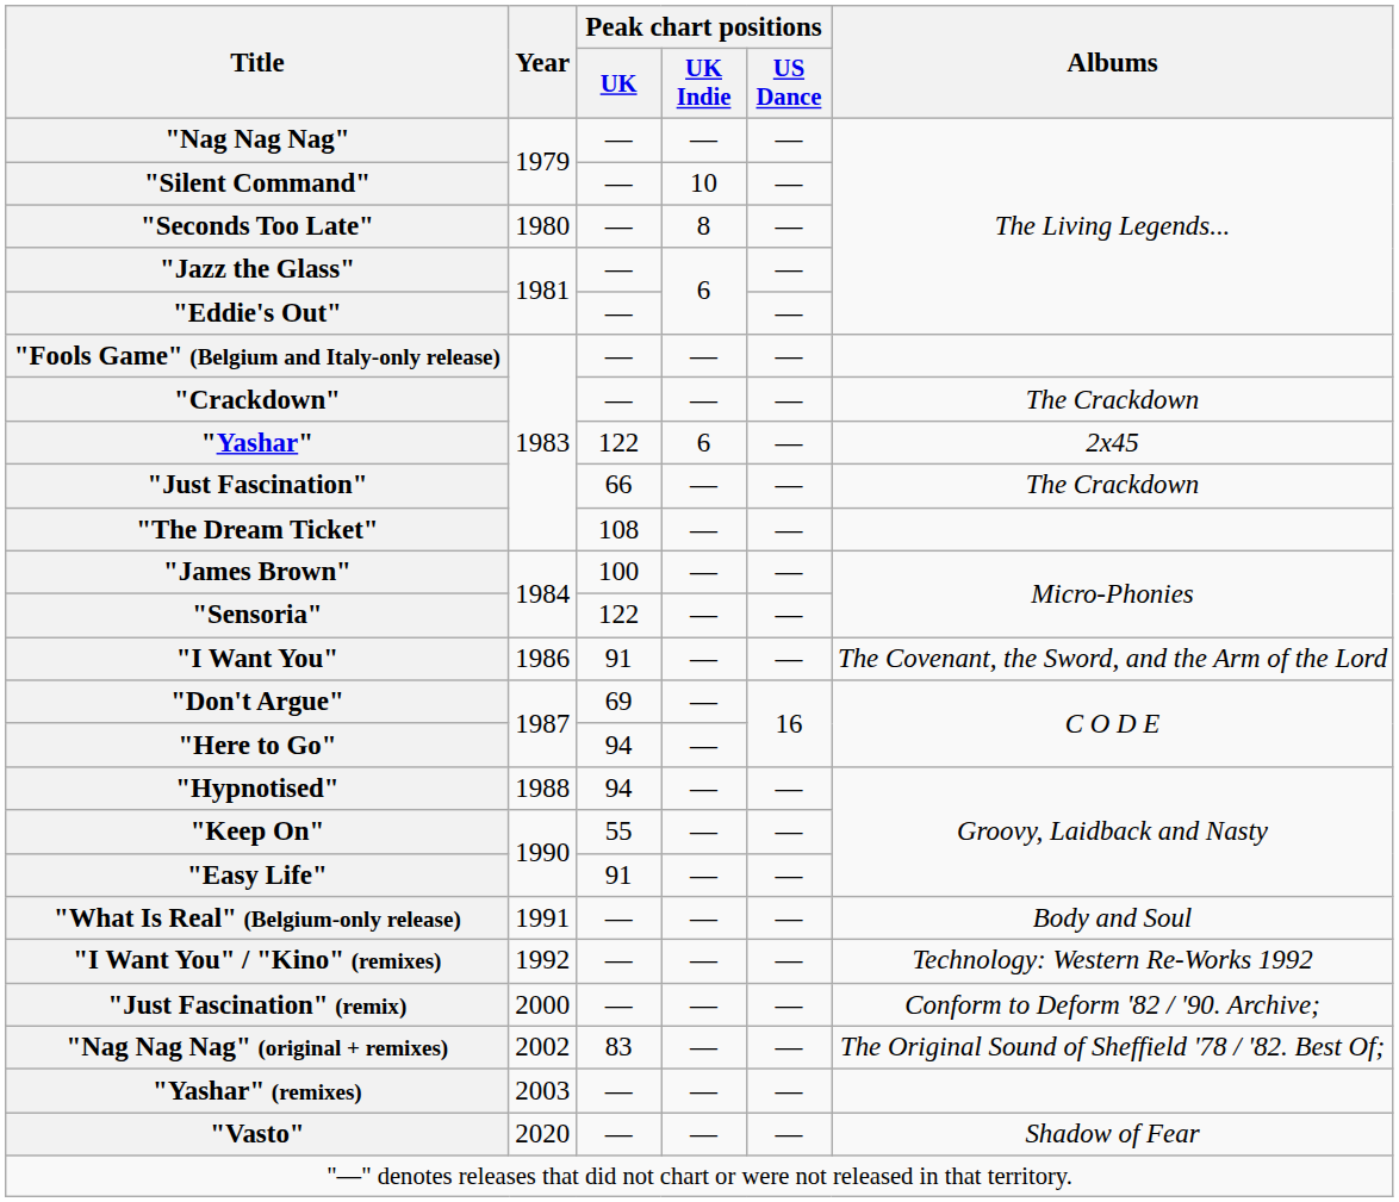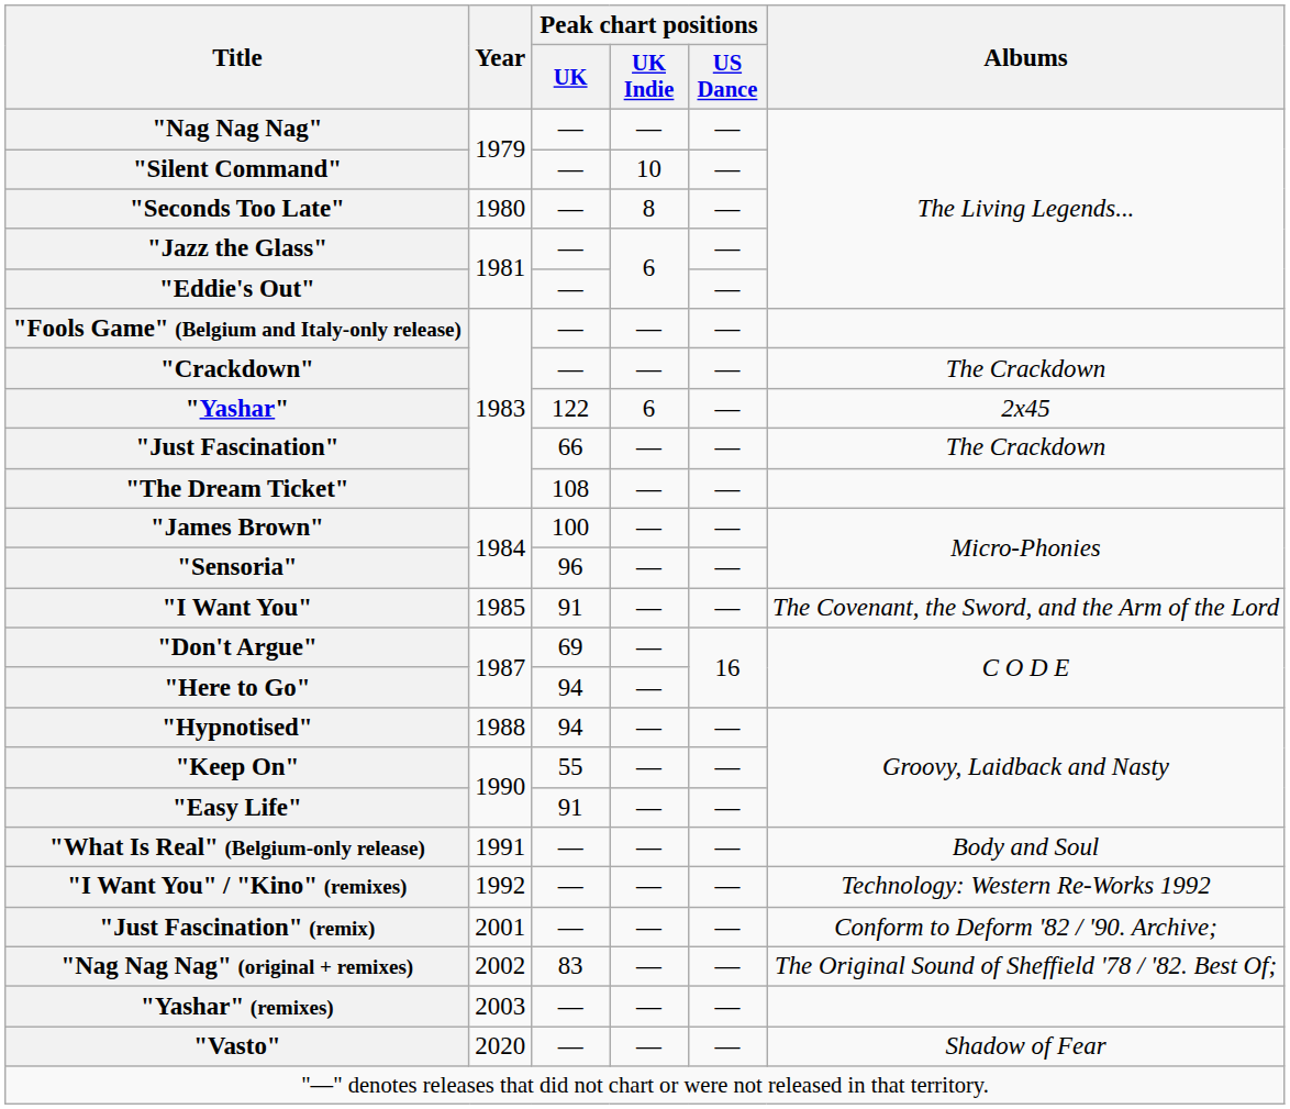 <table class="wikitable plainrowheaders" style="text-align:center;">
 <tr>
 <th rowspan="2" scope="col" style="width:18em;">Title</th>
 <th rowspan="2" scope="col" style="width:2em;">Year</th>
 <th colspan="3" scope="col">Peak chart positions</th>
 <th rowspan="2">Albums</th>
 </tr>
 <tr>
 <th scope="col" style="width:3em;font-size:90%;"><a href='#'>UK</a><br></th>
 <th scope="col" style="width:3em;font-size:90%;"><a href='#'>UK<br>Indie</a><br></th>
 <th scope="col" style="width:3em;font-size:90%;"><a href='#'>US<br>Dance</a><br></th>
 </tr>
 <tr>
 <th scope="row">"Nag Nag Nag"</th>
 <td rowspan="2">1979</td>
 <td align="center">—</td>
 <td align="center">—</td>
 <td align="center">—</td>
 <td rowspan="5"><em>The Living Legends...</em></td>
 </tr>
 <tr>
 <th scope="row">"Silent Command"</th>
 <td align="center">—</td>
 <td align="center">10</td>
 <td align="center">—</td>
 </tr>
 <tr>
 <th scope="row">"Seconds Too Late"</th>
 <td>1980</td>
 <td align="center">—</td>
 <td align="center">8</td>
 <td>—</td>
 </tr>
 <tr>
 <th scope="row">"Jazz the Glass"</th>
 <td rowspan="2">1981</td>
 <td align="center">—</td>
 <td rowspan="2" align="center">6</td>
 <td align="center">—</td>
 </tr>
 <tr>
 <th scope="row">"Eddie's Out"</th>
 <td align="center">—</td>
 <td align="center">—</td>
 </tr>
 <tr>
 <th scope="row">"Fools Game" <small>(Belgium and Italy-only release)</small></th>
 <td rowspan="5">1983</td>
 <td align="center">—</td>
 <td align="center">—</td>
 <td align="center">—</td>
 <td></td>
 </tr>
 <tr>
 <th scope="row">"Crackdown"</th>
 <td align="center">—</td>
 <td align="center">—</td>
 <td align="center">—</td>
 <td><em>The Crackdown</em></td>
 </tr>
 <tr>
 <th scope="row">"<a href='#'>Yashar</a>"</th>
 <td align="center">122</td>
 <td align="center">6</td>
 <td align="center">—</td>
 <td><em>2x45</em></td>
 </tr>
 <tr>
 <th scope="row">"Just Fascination"</th>
 <td>66</td>
 <td align="center">—</td>
 <td align="center">—</td>
 <td><em>The Crackdown</em></td>
 </tr>
 <tr>
 <th scope="row">"The Dream Ticket"</th>
 <td align="center">108</td>
 <td align="center">—</td>
 <td align="center">—</td>
 <td></td>
 </tr>
 <tr>
 <th scope="row">"James Brown"</th>
 <td rowspan="2">1984</td>
 <td align="center">100</td>
 <td align="center">—</td>
 <td align="center">—</td>
 <td rowspan="2"><em>Micro-Phonies</em></td>
 </tr>
 <tr>
 <th scope="row">"Sensoria"</th>
-<td align="center">122</td>
+<td align="center">96</td>
 <td align="center">—</td>
 <td align="center">—</td>
 </tr>
 <tr>
 <th scope="row">"I Want You"</th>
-<td>1986</td>
+<td>1985</td>
 <td align="center">91</td>
 <td align="center">—</td>
 <td align="center">—</td>
 <td><em>The Covenant, the Sword, and the Arm of the Lord</em></td>
 </tr>
 <tr>
 <th scope="row">"Don't Argue"</th>
 <td rowspan="2">1987</td>
 <td align="center">69</td>
 <td align="center">—</td>
 <td rowspan="2" align="center">16</td>
 <td rowspan="2"><em>C O D E</em></td>
 </tr>
 <tr>
 <th scope="row">"Here to Go"</th>
 <td align="center">94</td>
 <td align="center">—</td>
 </tr>
 <tr>
 <th scope="row">"Hypnotised"</th>
 <td>1988</td>
 <td align="center">94</td>
 <td>—</td>
 <td>—</td>
 <td rowspan="3"><em>Groovy, Laidback and Nasty</em></td>
 </tr>
 <tr>
 <th scope="row">"Keep On"</th>
 <td rowspan="2">1990</td>
 <td>55</td>
 <td>—</td>
 <td>—</td>
 </tr>
 <tr>
 <th scope="row">"Easy Life"</th>
 <td align="center">91</td>
 <td>—</td>
 <td>—</td>
 </tr>
 <tr>
 <th scope="row">"What Is Real" <small>(Belgium-only release)</small></th>
 <td>1991</td>
 <td>—</td>
 <td>—</td>
 <td>—</td>
 <td><em>Body and Soul</em></td>
 </tr>
 <tr>
 <th scope="row">"I Want You" / "Kino" <small>(remixes)</small></th>
 <td>1992</td>
 <td>—</td>
 <td>—</td>
 <td>—</td>
 <td><em>Technology: Western Re-Works 1992</em></td>
 </tr>
 <tr>
 <th scope="row">"Just Fascination" <small>(remix)</small></th>
-<td>2000</td>
+<td>2001</td>
 <td>—</td>
 <td>—</td>
 <td>—</td>
 <td><em>Conform to Deform '82 / '90. Archive;</em></td>
 </tr>
 <tr>
 <th scope="row">"Nag Nag Nag" <small>(original + remixes)</small></th>
 <td>2002</td>
 <td>83</td>
 <td>—</td>
 <td>—</td>
 <td><em>The Original Sound of Sheffield '78 / '82. Best Of;</em></td>
 </tr>
 <tr>
 <th scope="row">"Yashar" <small>(remixes)</small></th>
 <td>2003</td>
 <td>—</td>
 <td>—</td>
 <td>—</td>
 <td></td>
 </tr>
 <tr>
 <th scope="row">"Vasto"</th>
 <td>2020</td>
 <td>—</td>
 <td>—</td>
 <td>—</td>
 <td><em>Shadow of Fear</em></td>
 </tr>
 <tr>
 <td colspan="6" style="font-size:90%">"—" denotes releases that did not chart or were not released in that territory.</td>
 </tr>
 </table>
